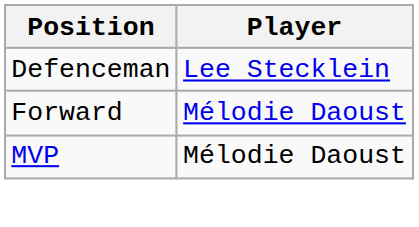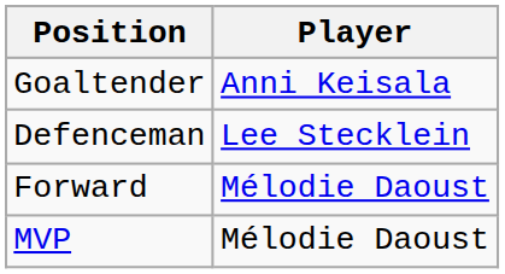 <table class="wikitable">
 <tr>
 <th>Position</th>
 <th>Player</th>
+</tr>
+<tr>
+<td>Goaltender</td>
+<td> <a href='#'>Anni Keisala</a></td>
 </tr>
 <tr>
 <td>Defenceman</td>
 <td> <a href='#'>Lee Stecklein</a></td>
 </tr>
 <tr>
 <td>Forward</td>
 <td> <a href='#'>Mélodie Daoust</a></td>
 </tr>
 <tr>
 <td><a href='#'>MVP</a></td>
 <td> Mélodie Daoust</td>
 </tr>
 </table>
